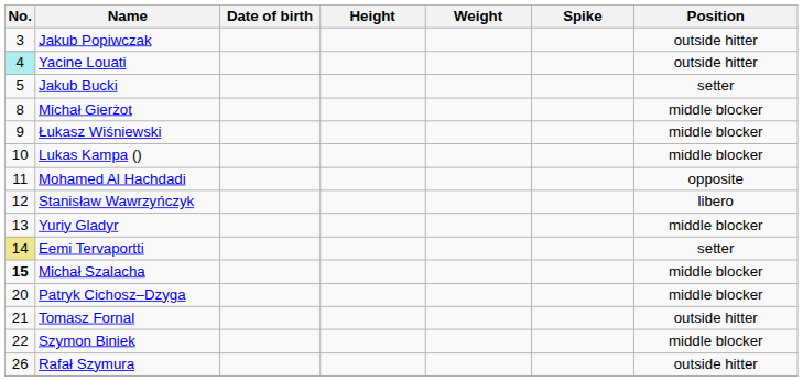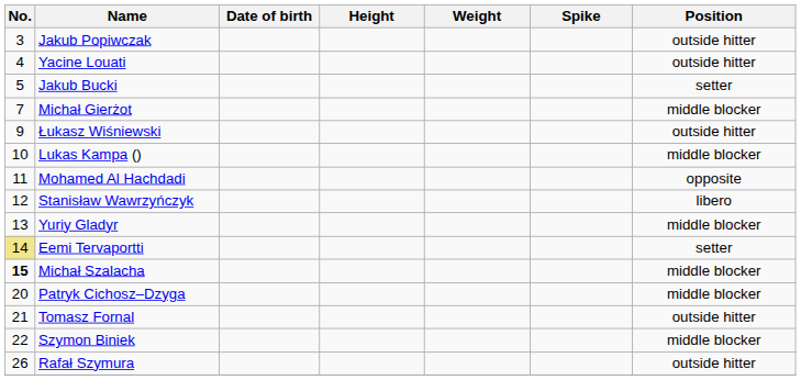 <table class="wikitable sortable" style="font-size:100%; text-align:center;">
 <tr>
 <th>No.</th>
 <th style="width:16em">Name</th>
 <th style="width:9em">Date of birth</th>
 <th style="width:9em">Height</th>
 <th style="width:9em">Weight</th>
 <th style="width:9em">Spike</th>
 <th style="width:15em">Position</th>
 </tr>
 <tr>
 <td>3</td>
 <td align=left> <a href='#'>Jakub Popiwczak</a></td>
 <td align=right></td>
 <td></td>
 <td></td>
 <td></td>
 <td>outside hitter</td>
 </tr>
 <tr>
-<td style="background: paleturquoise;">4</td>
+<td>4</td>
 <td align=left> <a href='#'>Yacine Louati</a></td>
 <td align=right></td>
 <td></td>
 <td></td>
 <td></td>
 <td>outside hitter</td>
 </tr>
 <tr>
 <td>5</td>
 <td align=left> <a href='#'>Jakub Bucki</a></td>
 <td align=right></td>
 <td></td>
 <td></td>
 <td></td>
 <td>setter</td>
 </tr>
 <tr>
-<td>8</td>
+<td>7</td>
 <td align=left> <a href='#'>Michał Gierżot</a></td>
 <td align=right></td>
 <td></td>
 <td></td>
 <td></td>
 <td>middle blocker</td>
 </tr>
 <tr>
 <td>9</td>
 <td align=left> <a href='#'>Łukasz Wiśniewski</a></td>
 <td align=right></td>
 <td></td>
 <td></td>
 <td></td>
-<td>middle blocker</td>
+<td>outside hitter</td>
 </tr>
 <tr>
 <td>10</td>
 <td align=left> <a href='#'>Lukas Kampa</a> ()</td>
 <td align=right></td>
 <td></td>
 <td></td>
 <td></td>
 <td>middle blocker</td>
 </tr>
 <tr>
 <td>11</td>
 <td align=left> <a href='#'>Mohamed Al Hachdadi</a></td>
 <td align=right></td>
 <td></td>
 <td></td>
 <td></td>
 <td>opposite</td>
 </tr>
 <tr>
 <td>12</td>
 <td align=left> <a href='#'>Stanisław Wawrzyńczyk</a></td>
 <td align=right></td>
 <td></td>
 <td></td>
 <td></td>
 <td>libero</td>
 </tr>
 <tr>
 <td>13</td>
 <td align=left> <a href='#'>Yuriy Gladyr</a></td>
 <td align=right></td>
 <td></td>
 <td></td>
 <td></td>
 <td>middle blocker</td>
 </tr>
 <tr>
 <td style="background: khaki;">14</td>
 <td align=left> <a href='#'>Eemi Tervaportti</a></td>
 <td align=right></td>
 <td></td>
 <td></td>
 <td></td>
 <td>setter</td>
 </tr>
 <tr>
 <td><strong>15</strong></td>
 <td align=left> <a href='#'>Michał Szalacha</a></td>
 <td align=right></td>
 <td></td>
 <td></td>
 <td></td>
 <td>middle blocker</td>
 </tr>
 <tr>
 <td>20</td>
 <td align=left> <a href='#'>Patryk Cichosz–Dzyga</a></td>
 <td align=right></td>
 <td></td>
 <td></td>
 <td></td>
 <td>middle blocker</td>
 </tr>
 <tr>
 <td>21</td>
 <td align=left> <a href='#'>Tomasz Fornal</a></td>
 <td align=right></td>
 <td></td>
 <td></td>
 <td></td>
 <td>outside hitter</td>
 </tr>
 <tr>
 <td>22</td>
 <td align=left> <a href='#'>Szymon Biniek</a></td>
 <td align=right></td>
 <td></td>
 <td></td>
 <td></td>
 <td>middle blocker</td>
 </tr>
 <tr>
 <td>26</td>
 <td align=left> <a href='#'>Rafał Szymura</a></td>
 <td align=right></td>
 <td></td>
 <td></td>
 <td></td>
 <td>outside hitter</td>
 </tr>
 <tr>
 </tr>
 </table>
